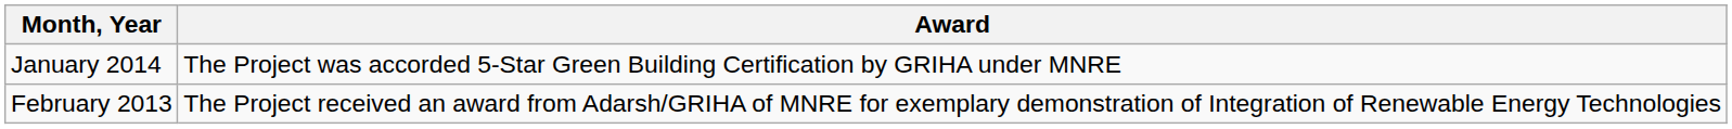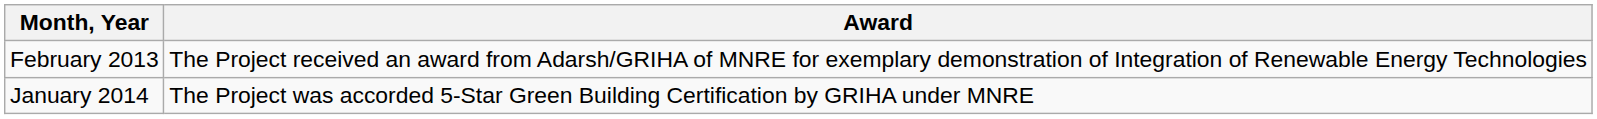 <table class="wikitable">
 <tr>
 <th>Month, Year</th>
 <th>Award</th>
 </tr>
 <tr>
+<td>February 2013</td>
+<td>The Project received an award from Adarsh/GRIHA of MNRE for exemplary demonstration of Integration of Renewable Energy Technologies</td>
+</tr>
+<tr>
 <td>January  2014</td>
 <td>The Project was accorded 5-Star Green Building Certification by GRIHA under MNRE</td>
 </tr>
-<tr>
-<td>February 2013</td>
-<td>The Project received an award from Adarsh/GRIHA of MNRE for exemplary demonstration of Integration of Renewable Energy Technologies</td>
-</tr>
 </table>
